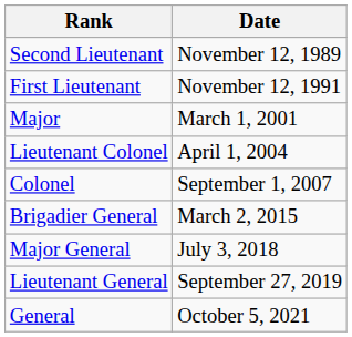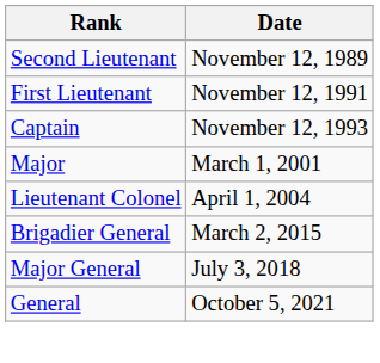 <table class="wikitable">
 <tr>
 <th>Rank</th>
 <th>Date</th>
 </tr>
 <tr>
 <td> <a href='#'>Second Lieutenant</a></td>
 <td>November 12, 1989</td>
 </tr>
 <tr>
 <td> <a href='#'>First Lieutenant</a></td>
 <td>November 12, 1991</td>
 </tr>
 <tr>
+<td> <a href='#'>Captain</a></td>
+<td>November 12, 1993</td>
+</tr>
+<tr>
 <td> <a href='#'>Major</a></td>
 <td>March 1, 2001</td>
 </tr>
 <tr>
 <td> <a href='#'>Lieutenant Colonel</a></td>
 <td>April 1, 2004</td>
-</tr>
-<tr>
-<td> <a href='#'>Colonel</a></td>
-<td>September 1, 2007</td>
 </tr>
 <tr>
 <td> <a href='#'>Brigadier General</a></td>
 <td>March 2, 2015</td>
 </tr>
 <tr>
 <td> <a href='#'>Major General</a></td>
 <td>July 3, 2018</td>
 </tr>
 <tr>
-<td> <a href='#'>Lieutenant General</a></td>
-<td>September 27, 2019</td>
-</tr>
-<tr>
 <td> <a href='#'>General</a></td>
 <td>October 5, 2021</td>
 </tr>
 </table>
